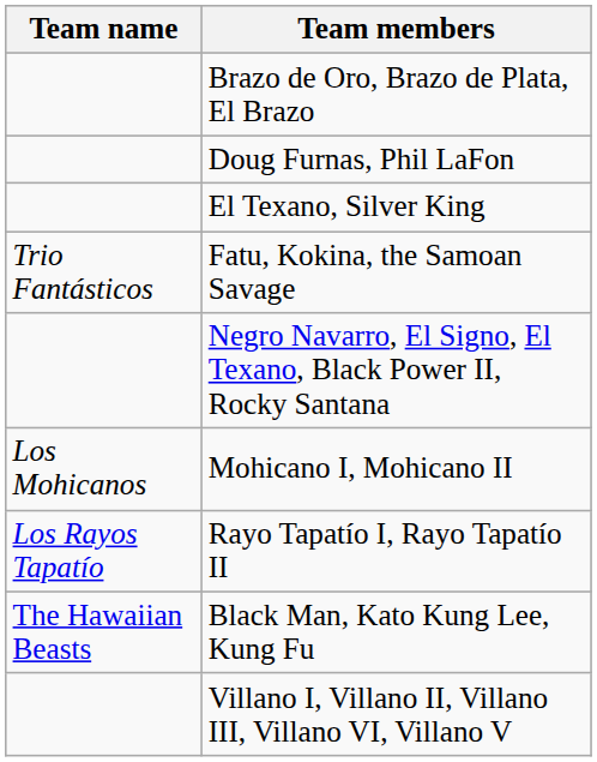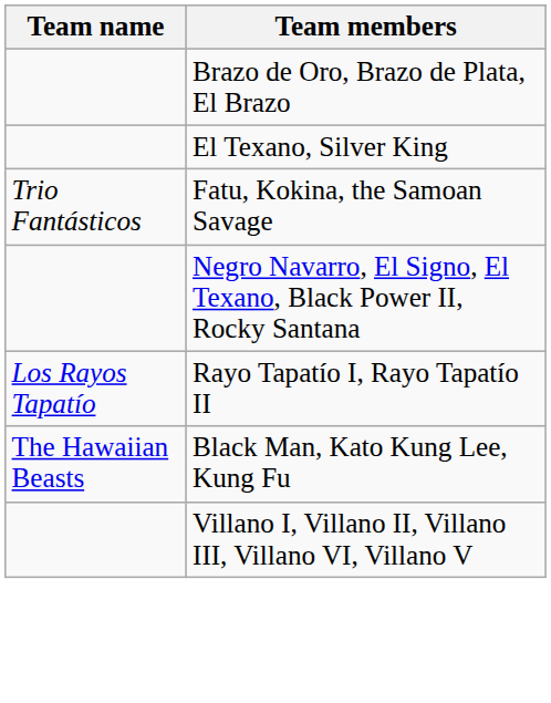 <table class="wikitable sortable"  width=50%>
 <tr>
 <th>Team name</th>
 <th>Team members</th>
 </tr>
 <tr>
 <td></td>
 <td>Brazo de Oro, Brazo de Plata, El Brazo</td>
-</tr>
-<tr>
-<td></td>
-<td>Doug Furnas, Phil LaFon</td>
 </tr>
 <tr>
 <td></td>
 <td>El Texano, Silver King</td>
 </tr>
 <tr>
 <td><em>Trio Fantásticos</em></td>
 <td>Fatu, Kokina, the Samoan Savage</td>
 </tr>
 <tr>
 <td></td>
 <td><a href='#'>Negro Navarro</a>, <a href='#'>El Signo</a>, <a href='#'>El Texano</a>, Black Power II, Rocky Santana</td>
 </tr>
 <tr>
-<td><em>Los Mohicanos</em></td>
-<td>Mohicano I, Mohicano II</td>
-</tr>
-<tr>
 <td><em><a href='#'>Los Rayos Tapatío</a></em></td>
 <td>Rayo Tapatío I, Rayo Tapatío II</td>
 </tr>
 <tr>
 <td><a href='#'>The Hawaiian Beasts</a></td>
 <td>Black Man, Kato Kung Lee, Kung Fu</td>
 </tr>
 <tr>
 <td></td>
 <td>Villano I, Villano II, Villano III, Villano VI, Villano V</td>
 </tr>
 </table>
